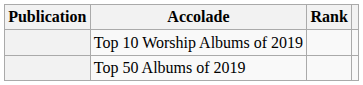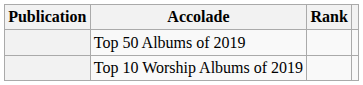 <table class="sortable wikitable plainrowheaders  mw-collapsible">
 <tr>
 <th scope="col">Publication</th>
 <th scope="col" class="unsortable">Accolade</th>
 <th scope="col">Rank</th>
 <th scope="col" class="unsortable"></th>
 </tr>
 <tr>
 <th scope="row"><em></em></th>
-<td>Top 10 Worship Albums of 2019</td>
+<td>Top 50 Albums of 2019</td>
 <td></td>
 <td></td>
 </tr>
 <tr>
 <th scope="row"><em></em></th>
-<td>Top 50 Albums of 2019</td>
+<td>Top 10 Worship Albums of 2019</td>
 <td></td>
 <td></td>
 </tr>
 </table>
